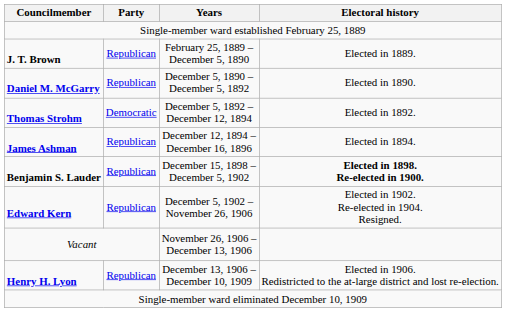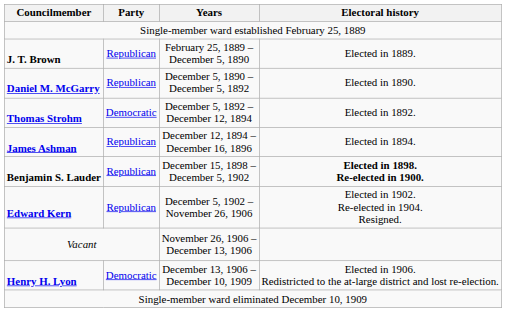 <table class="wikitable" style="text-align:center;">
 <tr>
 <th>Councilmember</th>
 <th>Party</th>
 <th>Years</th>
 <th>Electoral history</th>
 </tr>
 <tr>
 <td colspan="4">Single-member ward established February 25, 1889</td>
 </tr>
 <tr>
 <td align=left><br> <strong>J. T. Brown</strong> <br> </td>
 <td><a href='#'>Republican</a></td>
 <td nowrap>February 25, 1889 –<br> December 5, 1890</td>
 <td>Elected in 1889. <br> </td>
 </tr>
 <tr>
 <td align=left><br> <strong><a href='#'>Daniel M. McGarry</a></strong><br></td>
 <td><a href='#'>Republican</a></td>
 <td nowrap>December 5, 1890 –<br> December 5, 1892</td>
 <td>Elected in 1890. <br> </td>
 </tr>
 <tr>
 <td align=left> <br> <strong><a href='#'>Thomas Strohm</a></strong> <br> </td>
 <td><a href='#'>Democratic</a></td>
 <td nowrap>December 5, 1892 –<br> December 12, 1894</td>
 <td>Elected in 1892. <br> </td>
 </tr>
 <tr>
 <td align=left> <br> <strong><a href='#'>James Ashman</a></strong> <br></td>
 <td><a href='#'>Republican</a></td>
 <td nowrap>December 12, 1894 –<br> December 16, 1896</td>
 <td>Elected in 1894. <br> </td>
 </tr>
 <tr>
 <td align=left> <br> <strong>Benjamin S. Lauder</strong><br></td>
 <td><a href='#'>Republican</a></td>
 <td nowrap>December 15, 1898 –<br> December 5, 1902</td>
 <td><strong>Elected in 1898. <br> Re-elected in 1900. <br> </strong></td>
 </tr>
 <tr>
 <td align=left> <br> <strong><a href='#'>Edward Kern</a></strong><br></td>
 <td><a href='#'>Republican</a></td>
 <td nowrap>December 5, 1902 –<br> November 26, 1906</td>
 <td>Elected in 1902. <br> Re-elected in 1904. <br> Resigned.</td>
 </tr>
 <tr style="height:3em">
 <td colspan=2><em>Vacant</em></td>
 <td nowrap>November 26, 1906 –<br>December 13, 1906</td>
 <td></td>
 </tr>
 <tr>
 <td align=left> <br> <strong><a href='#'>Henry H. Lyon</a></strong><br></td>
-<td><a href='#'>Republican</a></td>
+<td><a href='#'>Democratic</a></td>
 <td nowrap>December 13, 1906 –<br> December 10, 1909</td>
 <td>Elected in 1906. <br> Redistricted to the at-large district and lost re-election.</td>
 </tr>
 <tr>
 <td colspan="4">Single-member ward eliminated December 10, 1909</td>
 </tr>
 </table>
